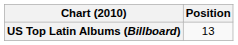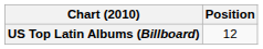 <table class="wikitable plainrowheaders" style="text-align:center">
 <tr>
 <th scope="col">Chart (2010)</th>
 <th scope="col">Position</th>
 </tr>
 <tr>
 <th scope="row">US Top Latin Albums (<em>Billboard</em>)</th>
-<td>13</td>
+<td>12</td>
 </tr>
 </table>
